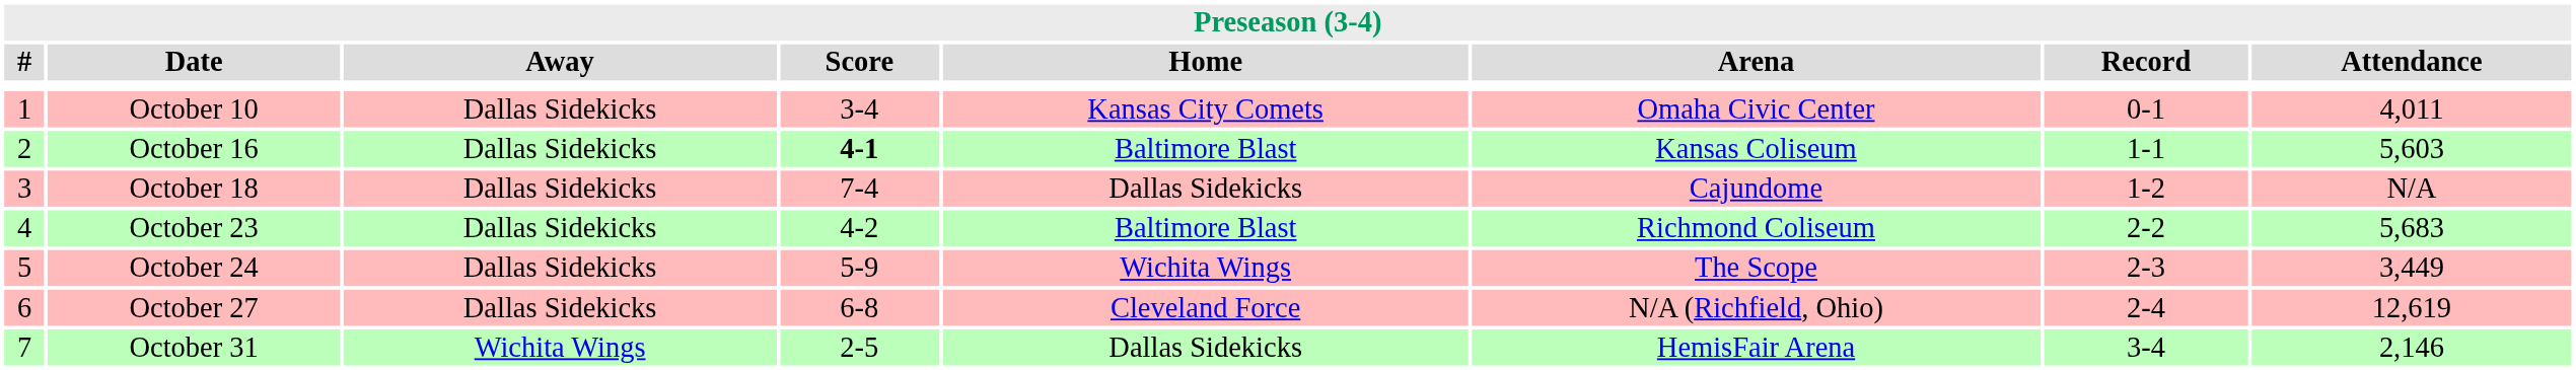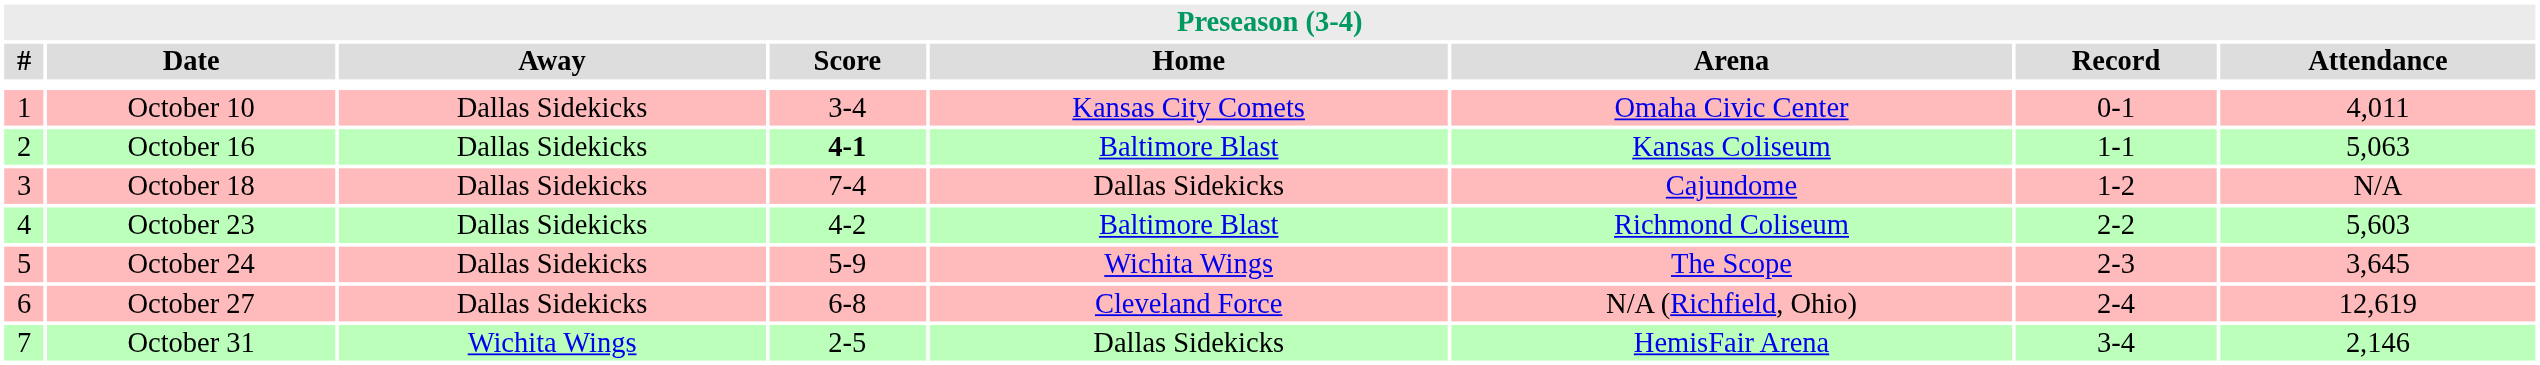 <table class="toccolours collapsible collapsed" width=90% style="clear:both; margin:1.5em auto; text-align:center;">
 <tr>
 <th colspan=11 style="background:#EBEBEB; color:#009960;">Preseason (3-4)</th>
 </tr>
 <tr align="center" bgcolor="#dddddd">
 <td><strong>#</strong></td>
 <td><strong>Date</strong></td>
 <td><strong>Away</strong></td>
 <td><strong>Score</strong></td>
 <td><strong>Home</strong></td>
 <td><strong>Arena</strong></td>
 <td><strong>Record</strong></td>
 <td><strong>Attendance</strong></td>
 </tr>
 <tr align="center" bgcolor="#ccffcc">
 </tr>
 <tr>
 </tr>
 <tr align="center" bgcolor="#ffbbbb">
 <td>1</td>
 <td>October 10</td>
 <td>Dallas Sidekicks</td>
 <td>3-4</td>
 <td><a href='#'>Kansas City Comets</a></td>
 <td><a href='#'>Omaha Civic Center</a></td>
 <td>0-1</td>
 <td>4,011</td>
 </tr>
 <tr align="center" bgcolor="#bbffbb">
 <td>2</td>
 <td>October 16</td>
 <td>Dallas Sidekicks</td>
 <td><strong>4-1</strong></td>
 <td><a href='#'>Baltimore Blast</a></td>
 <td><a href='#'>Kansas Coliseum</a></td>
 <td>1-1</td>
-<td>5,603</td>
+<td>5,063</td>
 </tr>
 <tr align="center" bgcolor="#ffbbbb">
 <td>3</td>
 <td>October 18</td>
 <td>Dallas Sidekicks</td>
 <td>7-4</td>
 <td>Dallas Sidekicks</td>
 <td><a href='#'>Cajundome</a></td>
 <td>1-2</td>
 <td>N/A</td>
 </tr>
 <tr align="center" bgcolor="#bbffbb">
 <td>4</td>
 <td>October 23</td>
 <td>Dallas Sidekicks</td>
 <td>4-2</td>
 <td><a href='#'>Baltimore Blast</a></td>
 <td><a href='#'>Richmond Coliseum</a></td>
 <td>2-2</td>
-<td>5,683</td>
+<td>5,603</td>
 </tr>
 <tr align="center" bgcolor="#ffbbbb">
 <td>5</td>
 <td>October 24</td>
 <td>Dallas Sidekicks</td>
 <td>5-9</td>
 <td><a href='#'>Wichita Wings</a></td>
 <td><a href='#'>The Scope</a></td>
 <td>2-3</td>
-<td>3,449</td>
+<td>3,645</td>
 </tr>
 <tr align="center" bgcolor="#ffbbbb">
 <td>6</td>
 <td>October 27</td>
 <td>Dallas Sidekicks</td>
 <td>6-8</td>
 <td><a href='#'>Cleveland Force</a></td>
 <td>N/A (<a href='#'>Richfield</a>, Ohio)</td>
 <td>2-4</td>
 <td>12,619</td>
 </tr>
 <tr align="center" bgcolor="#bbffbb">
 <td>7</td>
 <td>October 31</td>
 <td><a href='#'>Wichita Wings</a></td>
 <td>2-5</td>
 <td>Dallas Sidekicks</td>
 <td><a href='#'>HemisFair Arena</a></td>
 <td>3-4</td>
 <td>2,146</td>
 </tr>
 </table>
